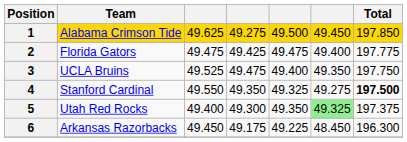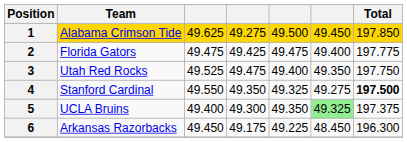 <table class="wikitable sortable" style="text-align:center; font-size:95%">
 <tr>
 <th scope=col>Position</th>
 <th scope=col>Team</th>
 <th scope=col></th>
 <th scope=col></th>
 <th scope=col></th>
 <th scope=col></th>
 <th scope=col>Total</th>
 </tr>
 <tr bgcolor=gold>
 <th scope=row>1</th>
 <td align=left><a href='#'>Alabama Crimson Tide</a></td>
 <td>49.625</td>
 <td>49.275</td>
 <td>49.500</td>
 <td>49.450</td>
 <td>197.850</td>
 </tr>
 <tr>
 <th scope=row>2</th>
 <td align=left><a href='#'>Florida Gators</a></td>
 <td>49.475</td>
 <td>49.425</td>
 <td>49.475</td>
 <td>49.400</td>
 <td>197.775</td>
 </tr>
 <tr>
 <th scope=row>3</th>
-<td align=left><a href='#'>UCLA Bruins</a></td>
+<td align=left><a href='#'>Utah Red Rocks</a></td>
 <td>49.525</td>
 <td>49.475</td>
 <td>49.400</td>
 <td>49.350</td>
 <td>197.750</td>
 </tr>
 <tr>
 <th scope=row>4</th>
 <td align=left><a href='#'>Stanford Cardinal</a></td>
 <td>49.550</td>
 <td>49.350</td>
 <td>49.325</td>
 <td>49.275</td>
 <td><strong>197.500</strong></td>
 </tr>
 <tr>
 <th scope=row>5</th>
-<td align=left><a href='#'>Utah Red Rocks</a></td>
+<td align=left><a href='#'>UCLA Bruins</a></td>
 <td>49.400</td>
 <td>49.300</td>
 <td>49.350</td>
 <td style="background: lightgreen;">49.325</td>
 <td>197.375</td>
 </tr>
 <tr>
 <th scope=row>6</th>
 <td align=left><a href='#'>Arkansas Razorbacks</a></td>
 <td>49.450</td>
 <td>49.175</td>
 <td>49.225</td>
 <td>48.450</td>
 <td>196.300</td>
 </tr>
 <tr>
 </tr>
 </table>
